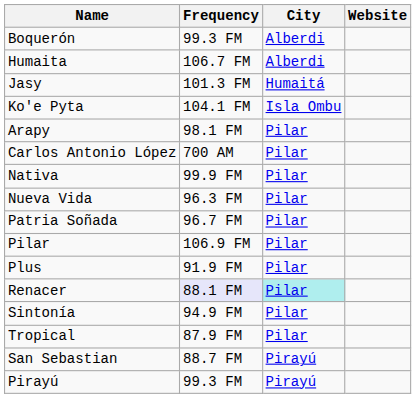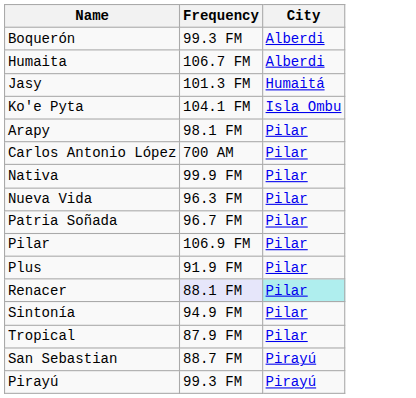 <table class="wikitable sortable">
 <tr>
 <th>Name</th>
 <th>Frequency</th>
 <th>City</th>
-<th>Website</th>
 </tr>
 <tr>
 <td>Boquerón</td>
 <td>99.3 FM</td>
 <td><a href='#'>Alberdi</a></td>
-<td></td>
 </tr>
 <tr>
 <td>Humaita</td>
 <td>106.7 FM</td>
 <td><a href='#'>Alberdi</a></td>
-<td></td>
 </tr>
 <tr>
 <td>Jasy</td>
 <td>101.3 FM</td>
 <td><a href='#'>Humaitá</a></td>
-<td></td>
 </tr>
 <tr>
 <td>Ko'e Pyta</td>
 <td>104.1 FM</td>
 <td><a href='#'>Isla Ombu</a></td>
-<td></td>
 </tr>
 <tr>
 <td>Arapy</td>
 <td>98.1 FM</td>
 <td><a href='#'>Pilar</a></td>
-<td></td>
 </tr>
 <tr>
 <td>Carlos Antonio López</td>
 <td>700 AM</td>
 <td><a href='#'>Pilar</a></td>
-<td></td>
 </tr>
 <tr>
 <td>Nativa</td>
 <td>99.9 FM</td>
 <td><a href='#'>Pilar</a></td>
-<td></td>
 </tr>
 <tr>
 <td>Nueva Vida</td>
 <td>96.3 FM</td>
 <td><a href='#'>Pilar</a></td>
-<td></td>
 </tr>
 <tr>
 <td>Patria Soñada</td>
 <td>96.7 FM</td>
 <td><a href='#'>Pilar</a></td>
-<td></td>
 </tr>
 <tr>
 <td>Pilar</td>
 <td>106.9 FM</td>
 <td><a href='#'>Pilar</a></td>
-<td></td>
 </tr>
 <tr>
 <td>Plus</td>
 <td>91.9 FM</td>
 <td><a href='#'>Pilar</a></td>
-<td></td>
 </tr>
 <tr>
 <td>Renacer</td>
 <td style="background: lavender;">88.1 FM</td>
 <td style="background: paleturquoise;"><a href='#'>Pilar</a></td>
-<td></td>
 </tr>
 <tr>
 <td>Sintonía</td>
 <td>94.9 FM</td>
 <td><a href='#'>Pilar</a></td>
-<td></td>
 </tr>
 <tr>
 <td>Tropical</td>
 <td>87.9 FM</td>
 <td><a href='#'>Pilar</a></td>
-<td></td>
 </tr>
 <tr>
 <td>San Sebastian</td>
 <td>88.7 FM</td>
 <td><a href='#'>Pirayú</a></td>
-<td></td>
 </tr>
 <tr>
 <td>Pirayú</td>
 <td>99.3 FM</td>
 <td><a href='#'>Pirayú</a></td>
-<td></td>
 </tr>
 </table>
